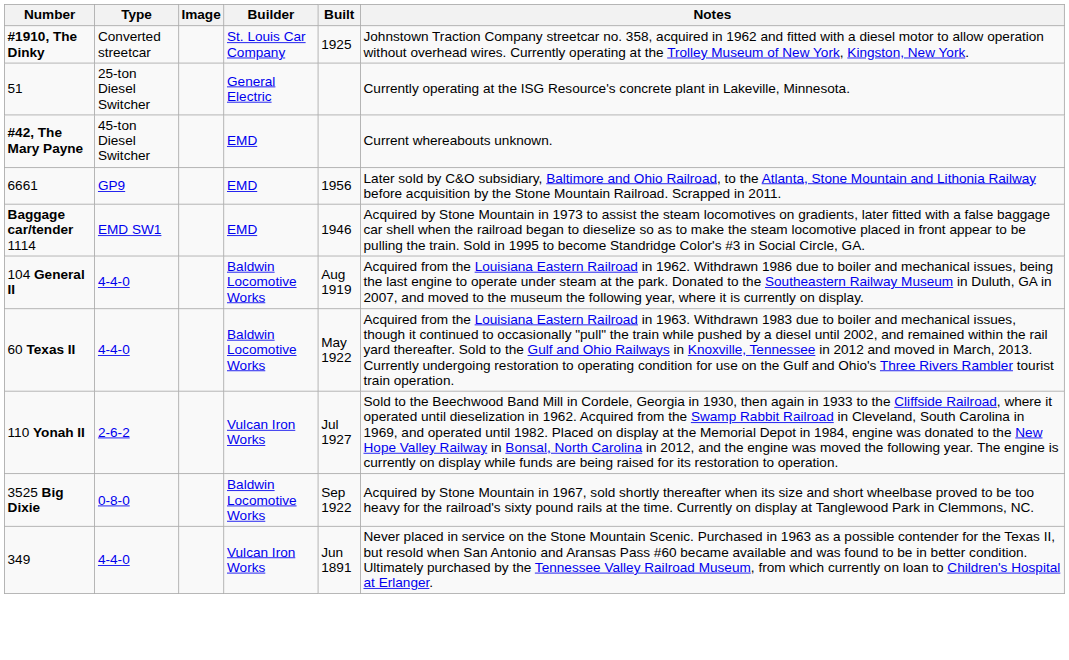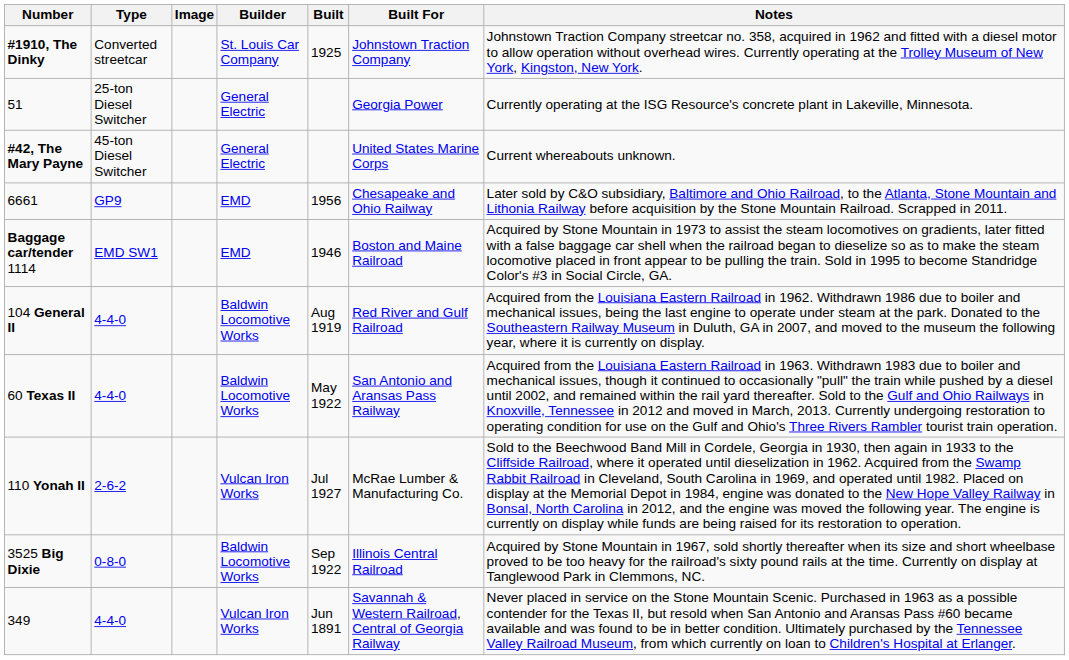 <table class="wikitable">
 <tr>
 <th>Number</th>
 <th>Type</th>
 <th>Image</th>
 <th>Builder</th>
 <th>Built</th>
+<th>Built For</th>
 <th>Notes</th>
 </tr>
 <tr>
 <td><strong>#1910, The Dinky</strong></td>
 <td>Converted streetcar</td>
 <td></td>
 <td><a href='#'>St. Louis Car Company</a></td>
 <td>1925</td>
+<td><a href='#'>Johnstown Traction Company</a></td>
 <td>Johnstown Traction Company streetcar no. 358, acquired in 1962 and fitted with a diesel motor to allow operation without overhead wires.  Currently operating at the <a href='#'>Trolley Museum of New York</a>, <a href='#'>Kingston, New York</a>.</td>
 </tr>
 <tr>
 <td>51</td>
 <td>25-ton Diesel Switcher</td>
 <td></td>
 <td><a href='#'>General Electric</a></td>
 <td></td>
+<td><a href='#'>Georgia Power</a></td>
 <td>Currently operating at the ISG Resource's concrete plant in Lakeville, Minnesota.</td>
 </tr>
 <tr>
 <td><strong>#42, The Mary Payne</strong></td>
 <td>45-ton Diesel Switcher</td>
 <td></td>
-<td><a href='#'>EMD</a></td>
+<td><a href='#'>General Electric</a></td>
 <td></td>
+<td><a href='#'>United States Marine Corps</a></td>
 <td>Current whereabouts unknown.</td>
 </tr>
 <tr>
 <td>6661</td>
 <td><a href='#'>GP9</a></td>
 <td></td>
 <td><a href='#'>EMD</a></td>
 <td>1956</td>
+<td><a href='#'>Chesapeake and Ohio Railway</a></td>
 <td>Later sold by C&O subsidiary, <a href='#'>Baltimore and Ohio Railroad</a>, to the <a href='#'>Atlanta, Stone Mountain and Lithonia Railway</a> before acquisition by the Stone Mountain Railroad.  Scrapped in 2011.</td>
 </tr>
 <tr>
 <td><strong>Baggage car/tender</strong> 1114</td>
 <td><a href='#'>EMD SW1</a></td>
 <td></td>
 <td><a href='#'>EMD</a></td>
 <td>1946</td>
+<td><a href='#'>Boston and Maine Railroad</a></td>
 <td>Acquired by Stone Mountain in 1973 to assist the steam locomotives on gradients, later fitted with a false baggage car shell when the railroad began to dieselize so as to make the steam locomotive placed in front appear to be pulling the train.  Sold in 1995 to become Standridge Color's #3 in Social Circle, GA.</td>
 </tr>
 <tr>
 <td>104 <strong>General II</strong></td>
 <td><a href='#'>4-4-0</a></td>
 <td></td>
 <td><a href='#'>Baldwin Locomotive Works</a></td>
 <td>Aug 1919</td>
+<td><a href='#'>Red River and Gulf Railroad</a></td>
 <td>Acquired from the <a href='#'>Louisiana Eastern Railroad</a> in 1962.  Withdrawn 1986 due to boiler and mechanical issues, being the last engine to operate under steam at the park.  Donated to the <a href='#'>Southeastern Railway Museum</a> in Duluth, GA in 2007, and moved to the museum the following year, where it is currently on display.</td>
 </tr>
 <tr>
 <td>60 <strong>Texas II</strong></td>
 <td><a href='#'>4-4-0</a></td>
 <td></td>
 <td><a href='#'>Baldwin Locomotive Works</a></td>
 <td>May 1922</td>
+<td><a href='#'>San Antonio and Aransas Pass Railway</a></td>
 <td>Acquired from the <a href='#'>Louisiana Eastern Railroad</a> in 1963.  Withdrawn 1983 due to boiler and mechanical issues, though it continued to occasionally "pull" the train while pushed by a diesel until 2002, and remained within the rail yard thereafter.  Sold to the <a href='#'>Gulf and Ohio Railways</a> in <a href='#'>Knoxville, Tennessee</a> in 2012 and moved in March, 2013.  Currently undergoing restoration to operating condition for use on the Gulf and Ohio's <a href='#'>Three Rivers Rambler</a> tourist train operation.</td>
 </tr>
 <tr>
 <td>110 <strong>Yonah II</strong></td>
 <td><a href='#'>2-6-2</a></td>
 <td></td>
 <td><a href='#'>Vulcan Iron Works</a></td>
 <td>Jul 1927</td>
+<td>McRae Lumber & Manufacturing Co.</td>
 <td>Sold to the Beechwood Band Mill in Cordele, Georgia in 1930, then again in 1933 to the <a href='#'>Cliffside Railroad</a>, where it operated until dieselization in 1962. Acquired from the <a href='#'>Swamp Rabbit Railroad</a> in Cleveland, South Carolina in 1969, and operated until 1982.  Placed on display at the Memorial Depot in 1984, engine was donated to the <a href='#'>New Hope Valley Railway</a> in <a href='#'>Bonsal, North Carolina</a> in 2012, and the engine was moved the following year.  The engine is currently on display while funds are being raised for its restoration to operation.</td>
 </tr>
 <tr>
 <td>3525 <strong>Big Dixie</strong></td>
 <td><a href='#'>0-8-0</a></td>
 <td></td>
 <td><a href='#'>Baldwin Locomotive Works</a></td>
 <td>Sep 1922</td>
+<td><a href='#'>Illinois Central Railroad</a></td>
 <td>Acquired by Stone Mountain in 1967, sold shortly thereafter when its size and short wheelbase proved to be too heavy for the railroad's sixty pound rails at the time.  Currently on display at Tanglewood Park in Clemmons, NC.</td>
 </tr>
 <tr>
 <td>349</td>
 <td><a href='#'>4-4-0</a></td>
 <td></td>
 <td><a href='#'>Vulcan Iron Works</a></td>
 <td>Jun 1891</td>
+<td><a href='#'>Savannah & Western Railroad</a>, <a href='#'>Central of Georgia Railway</a></td>
 <td>Never placed in service on the Stone Mountain Scenic.  Purchased in 1963 as a possible contender for the Texas II, but resold when San Antonio and Aransas Pass #60 became available and was found to be in better condition.  Ultimately purchased by the <a href='#'>Tennessee Valley Railroad Museum</a>, from which currently on loan to <a href='#'>Children's Hospital at Erlanger</a>.</td>
 </tr>
 </table>
